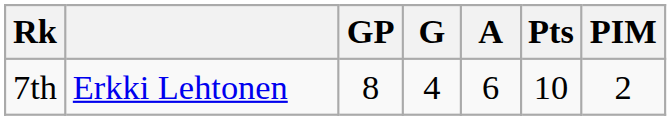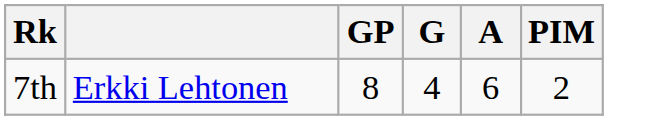 <table class="wikitable">
 <tr>
 <th width="20">Rk</th>
 <th width="120"></th>
 <th width="20">GP</th>
 <th width="20">G</th>
 <th width="20">A</th>
-<th width="20">Pts</th>
 <th width="20">PIM</th>
 </tr>
 <tr align=center>
 <td>7th</td>
 <td align=left><a href='#'>Erkki Lehtonen</a></td>
 <td>8</td>
 <td>4</td>
 <td>6</td>
-<td>10</td>
 <td>2</td>
 </tr>
 </table>
